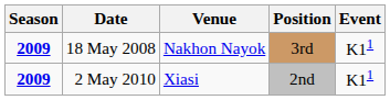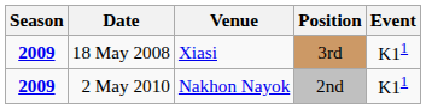 <table class="wikitable" style="text-align:center; font-size:95%;">
 <tr>
 <th>Season</th>
 <th>Date</th>
 <th>Venue</th>
 <th>Position</th>
 <th>Event</th>
 </tr>
 <tr>
 <td><strong><a href='#'>2009</a></strong></td>
 <td align=right>18 May 2008</td>
-<td align=left><a href='#'>Nakhon Nayok</a></td>
+<td align=left><a href='#'>Xiasi</a></td>
 <td bgcolor=cc9966>3rd</td>
 <td>K1<sup><a href='#'>1</a></sup></td>
 </tr>
 <tr>
 <td><strong><a href='#'>2009</a></strong></td>
 <td align=right>2 May 2010</td>
-<td align=left><a href='#'>Xiasi</a></td>
+<td align=left><a href='#'>Nakhon Nayok</a></td>
 <td bgcolor=silver>2nd</td>
 <td>K1<sup><a href='#'>1</a></sup></td>
 </tr>
 </table>
